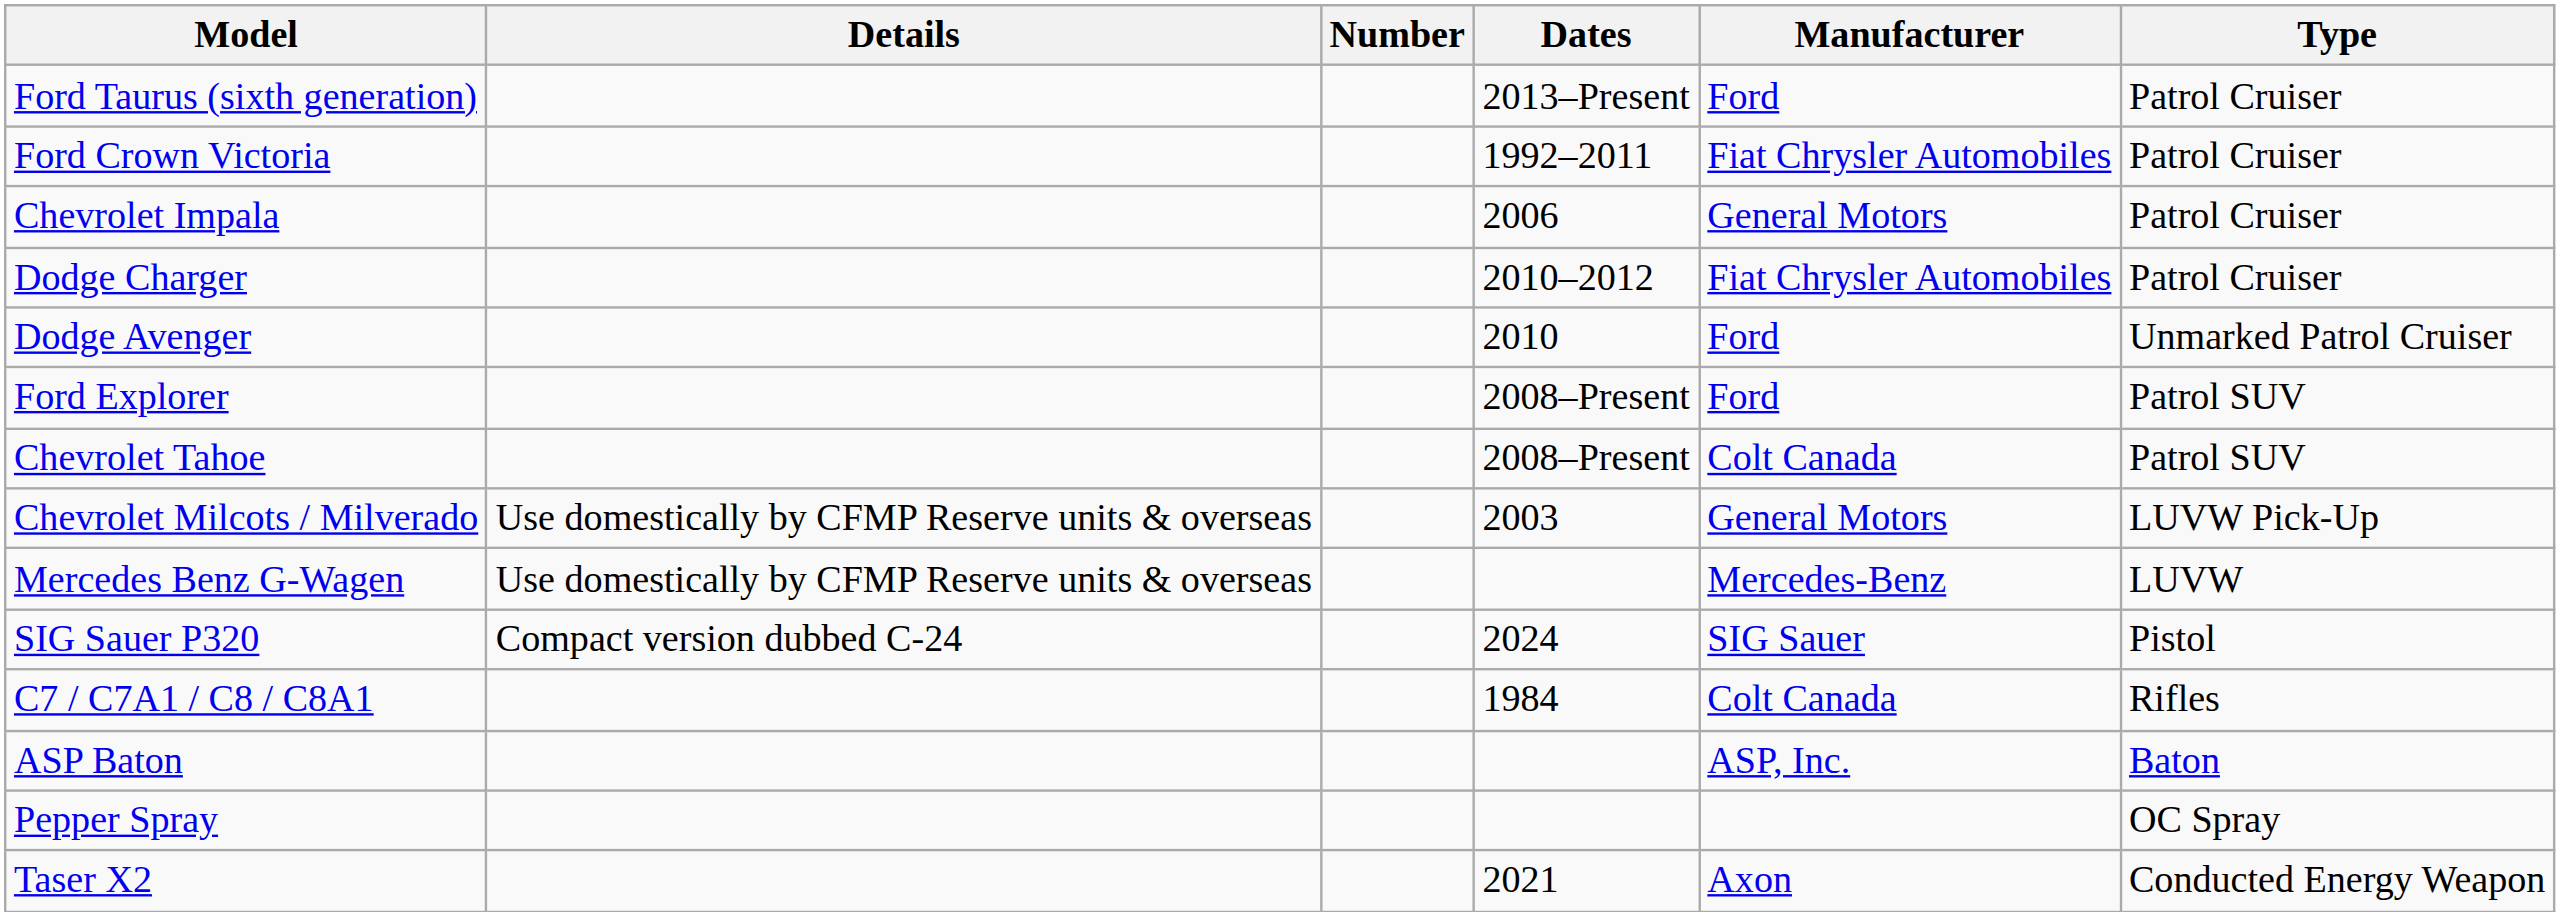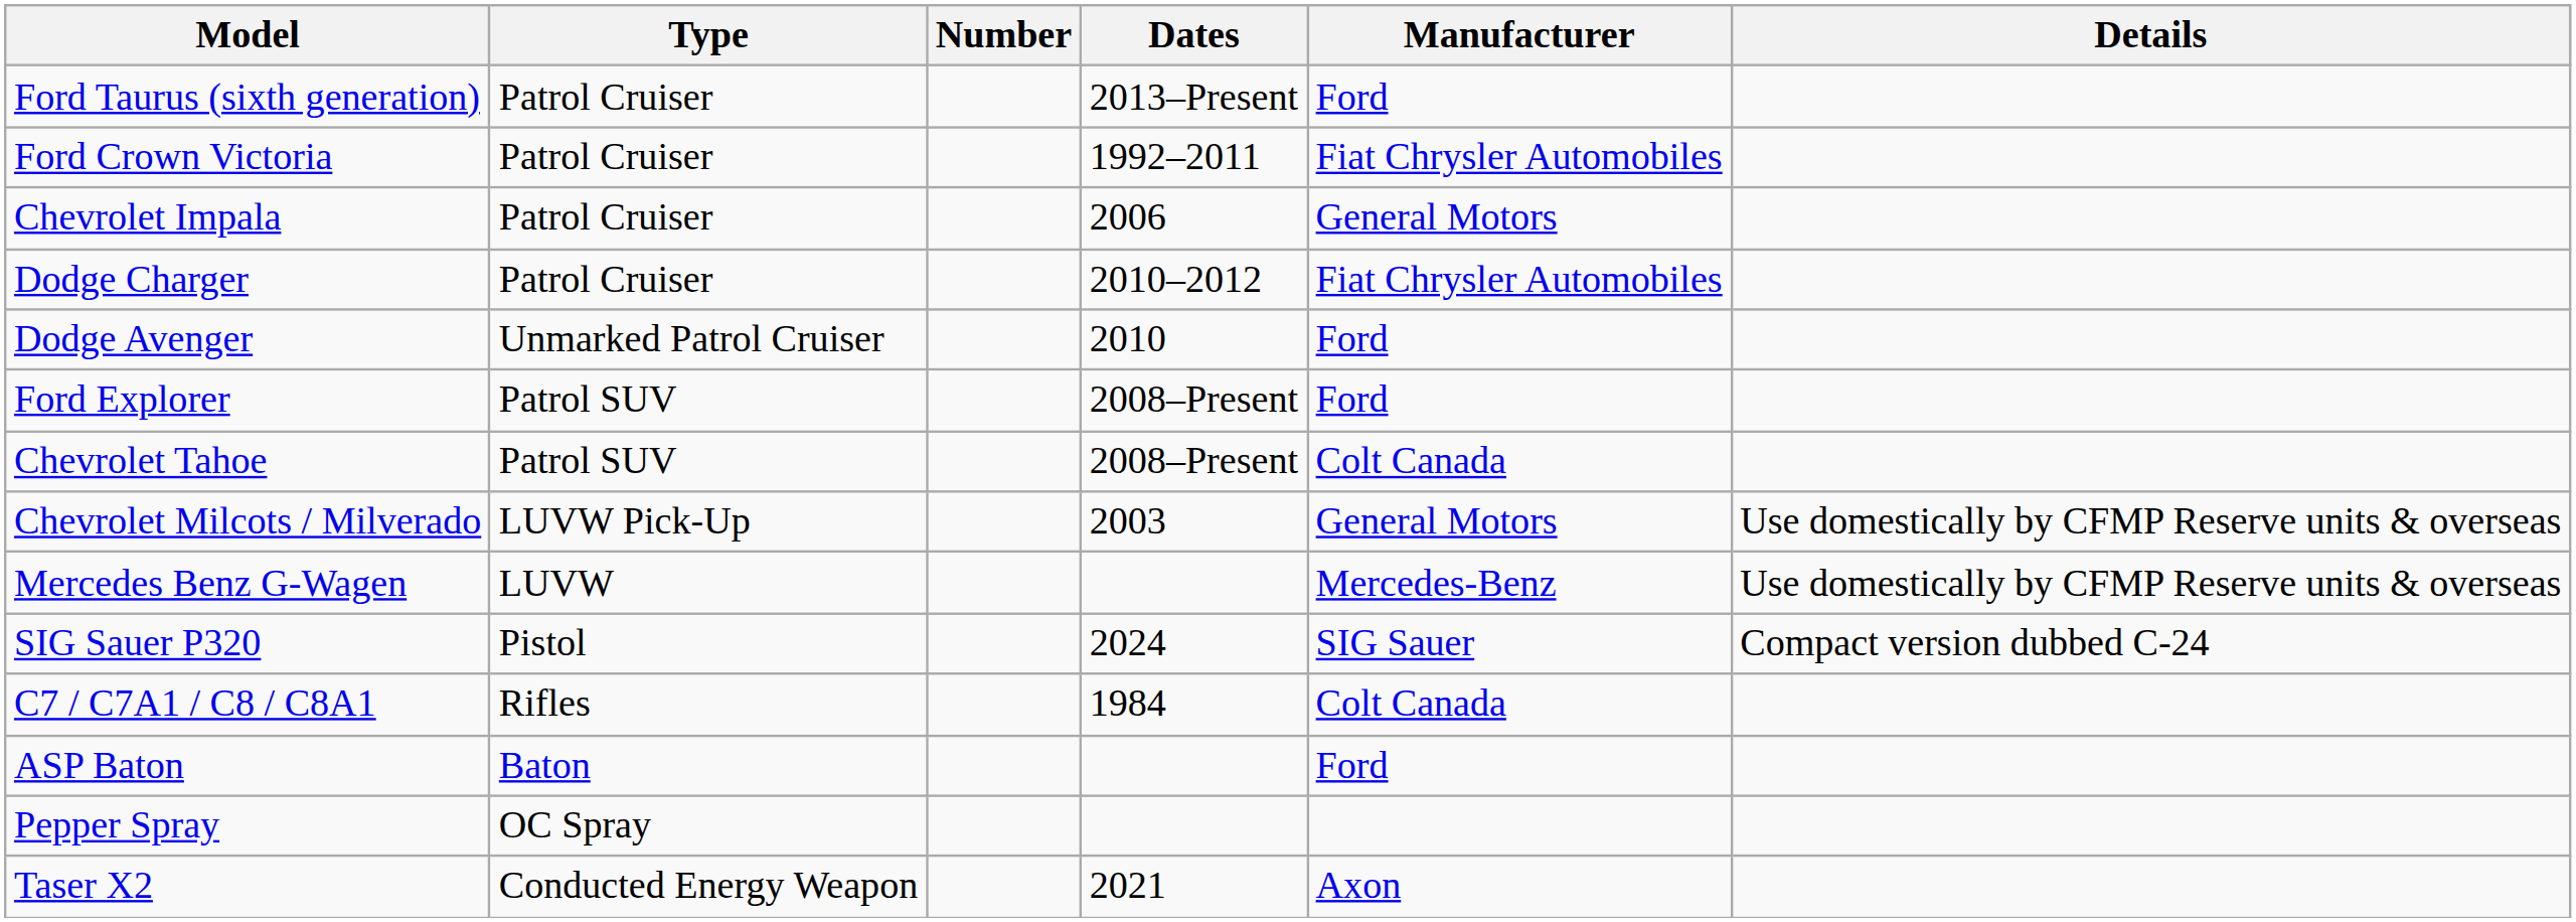 <table class="wikitable sortable" border="1" style="border-collapse: collapse;">
 <tr bgcolor=cccccc>
 <th>Model</th>
-<th>Details</th>
+<th>Type</th>
 <th>Number</th>
 <th>Dates</th>
 <th>Manufacturer</th>
-<th>Type</th>
+<th>Details</th>
 </tr>
 <tr>
 <td><a href='#'>Ford Taurus (sixth generation)</a></td>
-<td></td>
+<td>Patrol Cruiser</td>
 <td></td>
 <td>2013–Present</td>
 <td><a href='#'>Ford</a></td>
-<td>Patrol Cruiser</td>
+<td></td>
 </tr>
 <tr>
 <td><a href='#'>Ford Crown Victoria</a></td>
-<td></td>
+<td>Patrol Cruiser</td>
 <td></td>
 <td>1992–2011</td>
 <td><a href='#'>Fiat Chrysler Automobiles</a></td>
-<td>Patrol Cruiser</td>
+<td></td>
 </tr>
 <tr>
 <td><a href='#'>Chevrolet Impala</a></td>
-<td></td>
+<td>Patrol Cruiser</td>
 <td></td>
 <td>2006</td>
 <td><a href='#'>General Motors</a></td>
-<td>Patrol Cruiser</td>
+<td></td>
 </tr>
 <tr>
 <td><a href='#'>Dodge Charger</a></td>
-<td></td>
+<td>Patrol Cruiser</td>
 <td></td>
 <td>2010–2012</td>
 <td><a href='#'>Fiat Chrysler Automobiles</a></td>
-<td>Patrol Cruiser</td>
+<td></td>
 </tr>
 <tr>
 <td><a href='#'>Dodge Avenger</a></td>
-<td></td>
+<td>Unmarked Patrol Cruiser</td>
 <td></td>
 <td>2010</td>
 <td><a href='#'>Ford</a></td>
-<td>Unmarked Patrol Cruiser</td>
+<td></td>
 </tr>
 <tr>
 <td><a href='#'>Ford Explorer</a></td>
-<td></td>
+<td>Patrol SUV</td>
 <td></td>
 <td>2008–Present</td>
 <td><a href='#'>Ford</a></td>
-<td>Patrol SUV</td>
+<td></td>
 </tr>
 <tr>
 <td><a href='#'>Chevrolet Tahoe</a></td>
-<td></td>
+<td>Patrol SUV</td>
 <td></td>
 <td>2008–Present</td>
 <td><a href='#'>Colt Canada</a></td>
-<td>Patrol SUV</td>
+<td></td>
 </tr>
 <tr>
 <td><a href='#'>Chevrolet Milcots / Milverado</a></td>
-<td>Use domestically by CFMP Reserve units & overseas</td>
+<td>LUVW Pick-Up</td>
 <td></td>
 <td>2003</td>
 <td><a href='#'>General Motors</a></td>
-<td>LUVW Pick-Up</td>
+<td>Use domestically by CFMP Reserve units & overseas</td>
 </tr>
 <tr>
 <td><a href='#'>Mercedes Benz G-Wagen</a></td>
-<td>Use domestically by CFMP Reserve units & overseas</td>
+<td>LUVW</td>
 <td></td>
 <td></td>
 <td><a href='#'>Mercedes-Benz</a></td>
-<td>LUVW</td>
+<td>Use domestically by CFMP Reserve units & overseas</td>
 </tr>
 <tr>
 <td><a href='#'>SIG Sauer P320</a></td>
-<td>Compact version dubbed C-24</td>
+<td>Pistol</td>
 <td></td>
 <td>2024</td>
 <td><a href='#'>SIG Sauer</a></td>
-<td>Pistol</td>
+<td>Compact version dubbed C-24</td>
 </tr>
 <tr>
 <td><a href='#'>C7 / C7A1 / C8 / C8A1</a></td>
-<td></td>
+<td>Rifles</td>
 <td></td>
 <td>1984</td>
 <td><a href='#'>Colt Canada</a></td>
-<td>Rifles</td>
+<td></td>
 </tr>
 <tr>
 <td><a href='#'>ASP Baton</a></td>
+<td><a href='#'>Baton</a></td>
 <td></td>
 <td></td>
+<td><a href='#'>Ford</a></td>
 <td></td>
-<td><a href='#'>ASP, Inc.</a></td>
-<td><a href='#'>Baton</a></td>
 </tr>
 <tr>
 <td><a href='#'>Pepper Spray</a></td>
+<td>OC Spray</td>
 <td></td>
 <td></td>
 <td></td>
 <td></td>
-<td>OC Spray</td>
 </tr>
 <tr>
 <td><a href='#'>Taser X2</a></td>
-<td></td>
+<td>Conducted Energy Weapon</td>
 <td></td>
 <td>2021</td>
 <td><a href='#'>Axon</a></td>
-<td>Conducted Energy Weapon</td>
+<td></td>
 </tr>
 </table>
